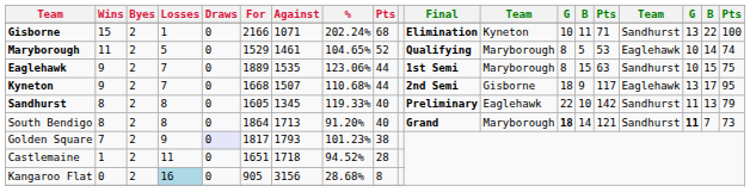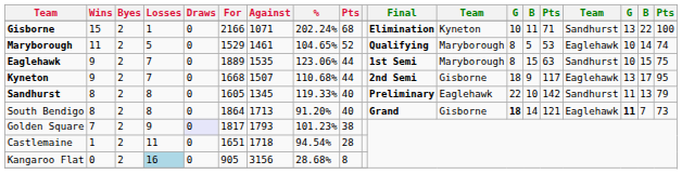 <table style="font-size: 85%; text-align: left;" class="wikitable">
 <tr>
 <th style="color:crimson">Team</th>
 <th style="color:crimson">Wins</th>
 <th style="color:crimson">Byes</th>
 <th style="color:crimson">Losses</th>
 <th style="color:crimson">Draws</th>
 <th style="color:crimson">For</th>
 <th style="color:crimson">Against</th>
 <th style="color:crimson">%</th>
 <th style="color:crimson">Pts</th>
 <th></th>
 <th style="color:green">Final</th>
 <th style="color:green">Team</th>
 <th style="color:green">G</th>
 <th style="color:green">B</th>
 <th style="color:green">Pts</th>
 <th style="color:green">Team</th>
 <th style="color:green">G</th>
 <th style="color:green">B</th>
 <th style="color:green">Pts</th>
 </tr>
 <tr>
 </tr>
 <tr>
 </tr>
 <tr>
 <td><strong>	Gisborne	</strong></td>
 <td>15</td>
 <td>2</td>
 <td>1</td>
 <td>0</td>
 <td>2166</td>
 <td>1071</td>
 <td>202.24%</td>
 <td>68</td>
 <td></td>
 <td><strong>Elimination</strong></td>
 <td>Kyneton</td>
 <td>10</td>
 <td>11</td>
 <td>71</td>
 <td>Sandhurst</td>
 <td>13</td>
 <td>22</td>
 <td>100</td>
 </tr>
 <tr>
 <td><strong>	Maryborough	</strong></td>
 <td>11</td>
 <td>2</td>
 <td>5</td>
 <td>0</td>
 <td>1529</td>
 <td>1461</td>
 <td>104.65%</td>
 <td>52</td>
 <td></td>
 <td><strong>Qualifying</strong></td>
 <td>Maryborough</td>
 <td>8</td>
 <td>5</td>
 <td>53</td>
 <td>Eaglehawk</td>
 <td>10</td>
 <td>14</td>
 <td>74</td>
 </tr>
 <tr>
 <td><strong>	Eaglehawk	</strong></td>
 <td>9</td>
 <td>2</td>
 <td>7</td>
 <td>0</td>
 <td>1889</td>
 <td>1535</td>
 <td>123.06%</td>
 <td>44</td>
 <td></td>
 <td><strong>1st Semi</strong></td>
 <td>Maryborough</td>
 <td>8</td>
 <td>15</td>
 <td>63</td>
 <td>Sandhurst</td>
 <td>10</td>
 <td>15</td>
 <td>75</td>
 </tr>
 <tr>
 <td><strong>	Kyneton	</strong></td>
 <td>9</td>
 <td>2</td>
 <td>7</td>
 <td>0</td>
 <td>1668</td>
 <td>1507</td>
 <td>110.68%</td>
 <td>44</td>
 <td></td>
 <td><strong>2nd Semi</strong></td>
 <td>Gisborne</td>
 <td>18</td>
 <td>9</td>
 <td>117</td>
 <td>Eaglehawk</td>
 <td>13</td>
 <td>17</td>
 <td>95</td>
 </tr>
 <tr ||>
 <td><strong>	Sandhurst	</strong></td>
 <td>8</td>
 <td>2</td>
 <td>8</td>
 <td>0</td>
 <td>1605</td>
 <td>1345</td>
 <td>119.33%</td>
 <td>40</td>
 <td></td>
 <td><strong>Preliminary</strong></td>
 <td>Eaglehawk</td>
 <td>22</td>
 <td>10</td>
 <td>142</td>
 <td>Sandhurst</td>
 <td>11</td>
 <td>13</td>
 <td>79</td>
 </tr>
 <tr>
 <td>South Bendigo</td>
 <td>8</td>
 <td>2</td>
 <td>8</td>
 <td>0</td>
 <td>1864</td>
 <td>1713</td>
 <td>91.20%</td>
 <td>40</td>
 <td></td>
 <td><strong>Grand</strong></td>
-<td>Maryborough</td>
+<td>Gisborne</td>
 <td><strong>18</strong></td>
 <td>14</td>
 <td>121</td>
-<td>Sandhurst</td>
+<td>Eaglehawk</td>
 <td><strong>11</strong></td>
 <td>7</td>
 <td>73</td>
 </tr>
 <tr>
 <td>Golden Square</td>
 <td>7</td>
 <td>2</td>
 <td>9</td>
 <td style="background: lavender;">0</td>
 <td>1817</td>
 <td>1793</td>
 <td>101.23%</td>
 <td>38</td>
 <td></td>
 </tr>
 <tr>
 <td>Castlemaine</td>
 <td>1</td>
 <td>2</td>
 <td>11</td>
 <td>0</td>
 <td>1651</td>
 <td>1718</td>
-<td>94.52%</td>
+<td>94.54%</td>
 <td>28</td>
 <td></td>
 </tr>
 <tr>
 <td>Kangaroo Flat</td>
 <td>0</td>
 <td>2</td>
 <td style="background: lightblue;">16</td>
 <td>0</td>
 <td>905</td>
 <td>3156</td>
 <td>28.68%</td>
 <td>8</td>
 <td></td>
 </tr>
 <tr>
 </tr>
 </table>
